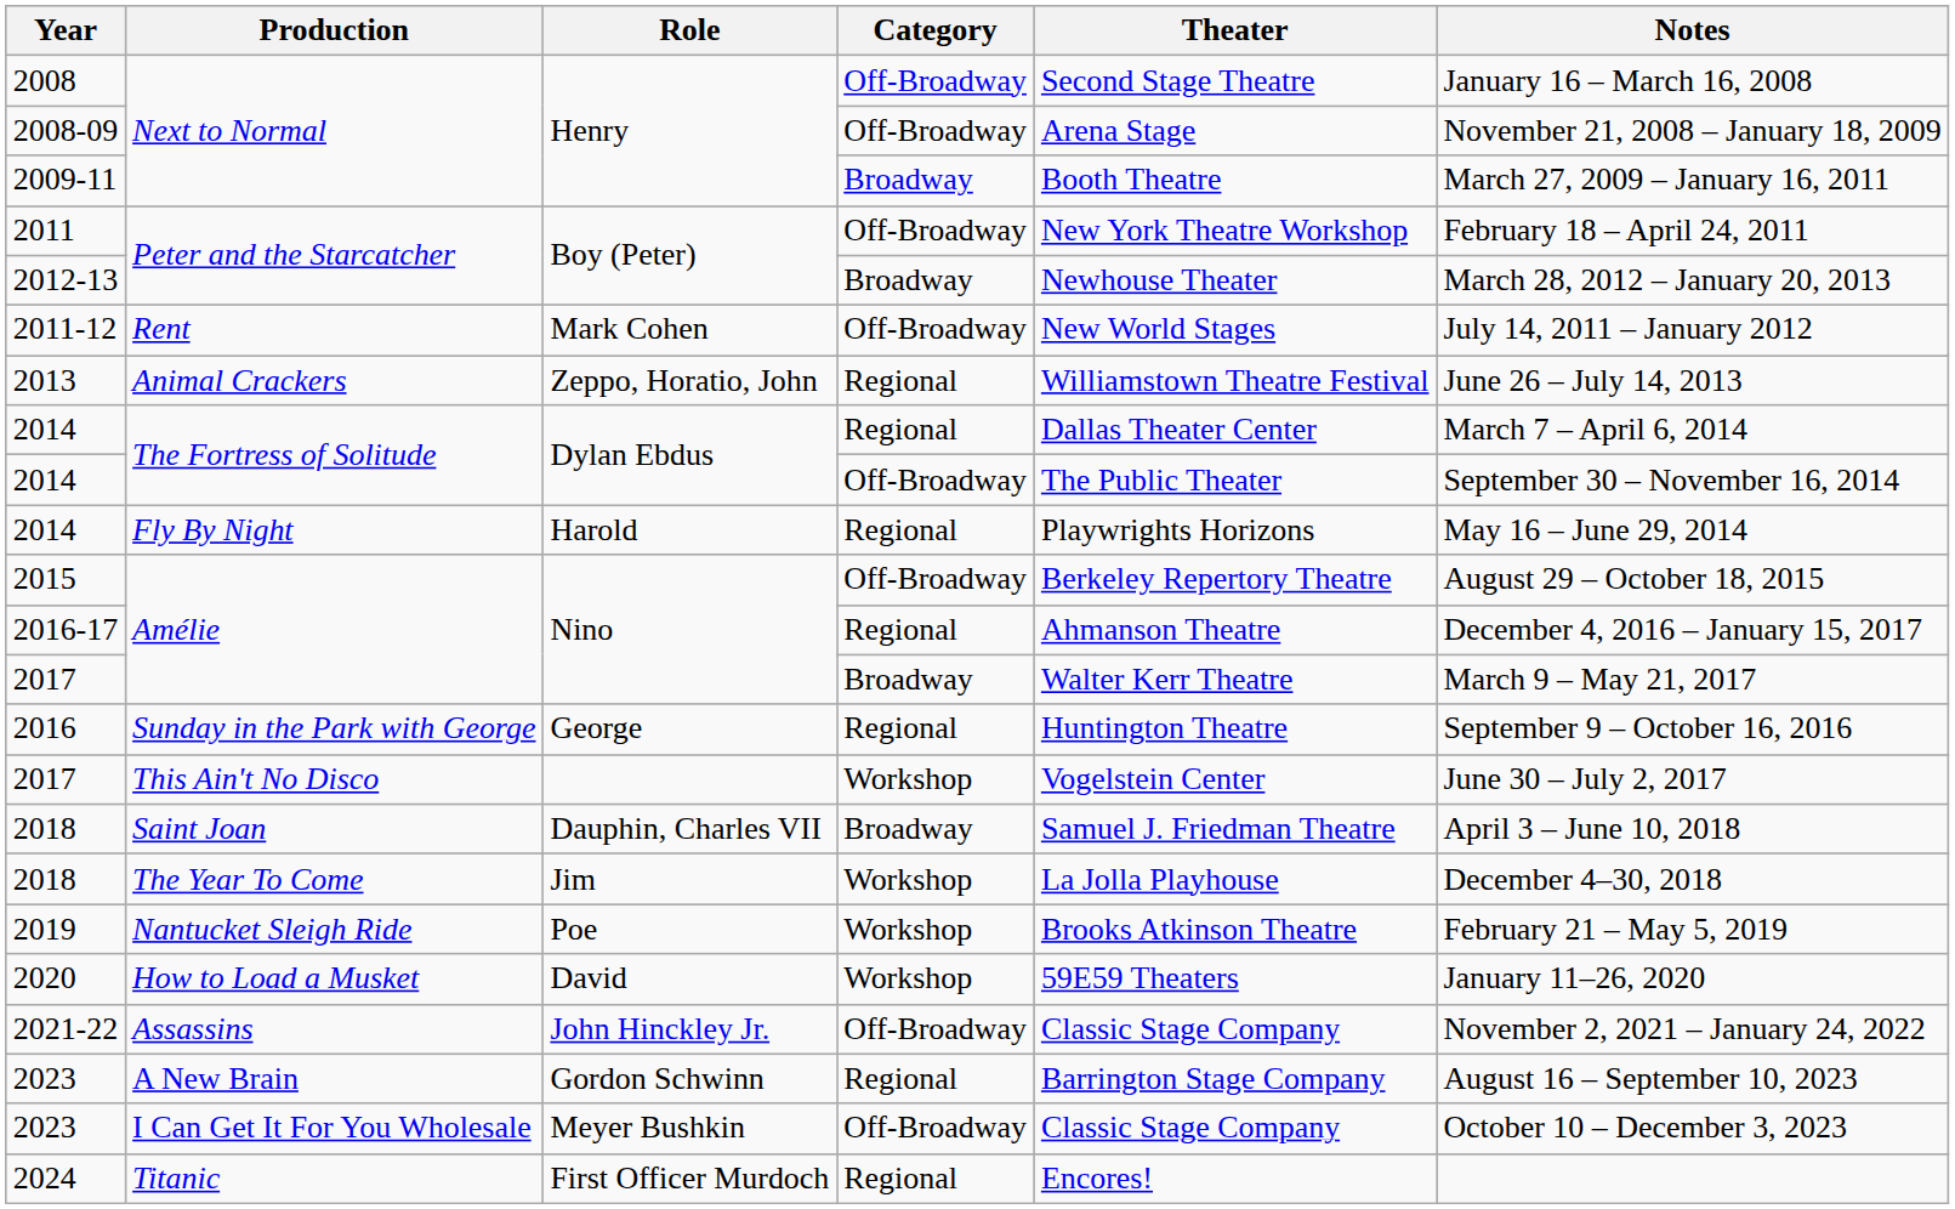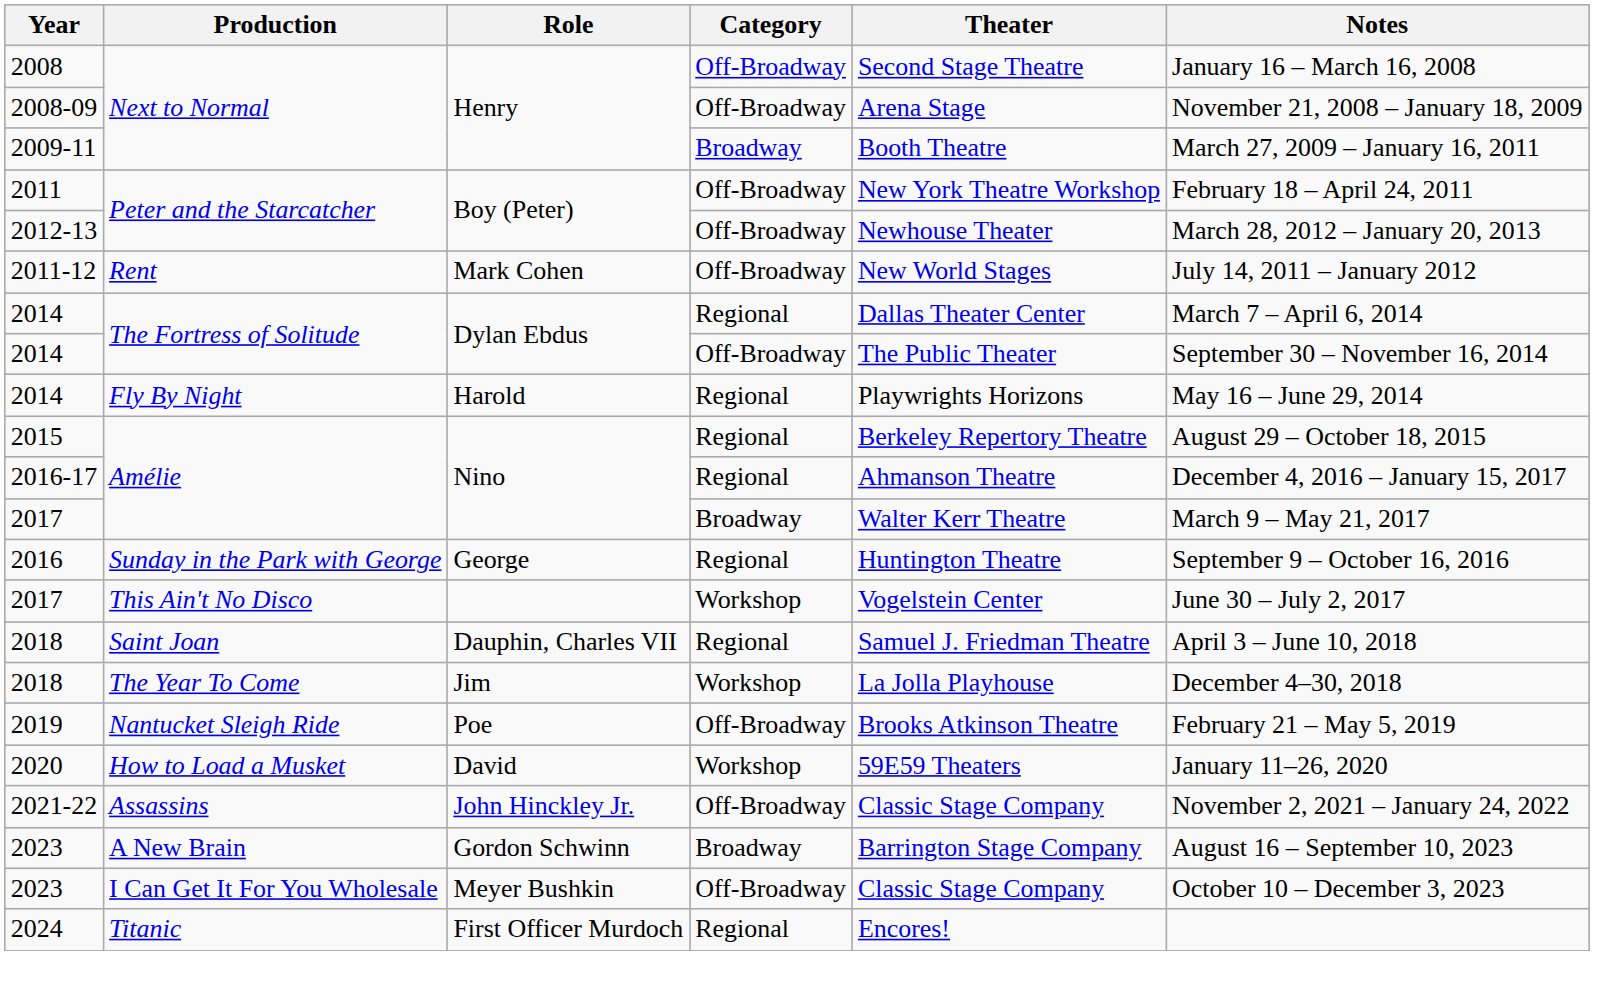 <table class="wikitable">
 <tr>
 <th>Year</th>
 <th><strong>Production</strong></th>
 <th><strong>Role</strong></th>
 <th><strong>Category</strong></th>
 <th>Theater</th>
 <th><strong>Notes</strong></th>
 </tr>
 <tr>
 <td>2008</td>
 <td rowspan="3"><em><a href='#'>Next to Normal</a></em></td>
 <td rowspan="3">Henry</td>
 <td><a href='#'>Off-Broadway</a></td>
 <td><a href='#'>Second Stage Theatre</a></td>
 <td>January 16 – March 16, 2008</td>
 </tr>
 <tr>
 <td>2008-09</td>
 <td>Off-Broadway</td>
 <td><a href='#'>Arena Stage</a></td>
 <td>November 21, 2008 – January 18, 2009</td>
 </tr>
 <tr>
 <td>2009-11</td>
 <td><a href='#'>Broadway</a></td>
 <td><a href='#'>Booth Theatre</a></td>
 <td>March 27, 2009 – January 16, 2011</td>
 </tr>
 <tr>
 <td>2011</td>
 <td rowspan="2"><em><a href='#'>Peter and the Starcatcher</a></em></td>
 <td rowspan="2">Boy (Peter)</td>
 <td>Off-Broadway</td>
 <td><a href='#'>New York Theatre Workshop</a></td>
 <td>February 18 – April 24, 2011</td>
 </tr>
 <tr>
 <td>2012-13</td>
-<td>Broadway</td>
+<td>Off-Broadway</td>
 <td><a href='#'>Newhouse Theater</a></td>
 <td>March 28, 2012 – January 20, 2013</td>
 </tr>
 <tr>
 <td>2011-12</td>
 <td><em><a href='#'>Rent</a></em></td>
 <td>Mark Cohen</td>
 <td>Off-Broadway</td>
 <td><a href='#'>New World Stages</a></td>
 <td>July 14, 2011 – January 2012</td>
-</tr>
-<tr>
-<td>2013</td>
-<td><a href='#'><em>Animal Crackers</em></a></td>
-<td>Zeppo, Horatio, John</td>
-<td>Regional</td>
-<td><a href='#'>Williamstown Theatre Festival</a></td>
-<td>June 26 – July 14, 2013</td>
 </tr>
 <tr>
 <td>2014</td>
 <td rowspan="2"><em><a href='#'>The Fortress of Solitude</a></em></td>
 <td rowspan="2">Dylan Ebdus</td>
 <td>Regional</td>
 <td><a href='#'>Dallas Theater Center</a></td>
 <td>March 7 – April 6, 2014</td>
 </tr>
 <tr>
 <td>2014</td>
 <td>Off-Broadway</td>
 <td><a href='#'>The Public Theater</a></td>
 <td>September 30 – November 16, 2014</td>
 </tr>
 <tr>
 <td>2014</td>
 <td><em><a href='#'>Fly By Night</a></em></td>
 <td>Harold</td>
 <td>Regional</td>
 <td>Playwrights Horizons</td>
 <td>May 16 – June 29, 2014</td>
 </tr>
 <tr>
 <td>2015</td>
 <td rowspan="3"><em><a href='#'>Amélie</a></em></td>
 <td rowspan="3">Nino</td>
-<td>Off-Broadway</td>
+<td>Regional</td>
 <td><a href='#'>Berkeley Repertory Theatre</a></td>
 <td>August 29 – October 18, 2015</td>
 </tr>
 <tr>
 <td>2016-17</td>
 <td>Regional</td>
 <td><a href='#'>Ahmanson Theatre</a></td>
 <td>December 4, 2016 – January 15, 2017</td>
 </tr>
 <tr>
 <td>2017</td>
 <td>Broadway</td>
 <td><a href='#'>Walter Kerr Theatre</a></td>
 <td>March 9 – May 21, 2017</td>
 </tr>
 <tr>
 <td>2016</td>
 <td><em><a href='#'>Sunday in the Park with George</a></em></td>
 <td>George</td>
 <td>Regional</td>
 <td><a href='#'>Huntington Theatre</a></td>
 <td>September 9 – October 16, 2016</td>
 </tr>
 <tr>
 <td>2017</td>
 <td><a href='#'><em>This Ain't No Disco</em></a></td>
 <td></td>
 <td>Workshop</td>
 <td><a href='#'>Vogelstein Center</a></td>
 <td>June 30 – July 2, 2017</td>
 </tr>
 <tr>
 <td>2018</td>
 <td><em><a href='#'>Saint Joan</a></em></td>
 <td>Dauphin, Charles VII</td>
-<td>Broadway</td>
+<td>Regional</td>
 <td><a href='#'>Samuel J. Friedman Theatre</a></td>
 <td>April 3 – June 10, 2018</td>
 </tr>
 <tr>
 <td>2018</td>
 <td><a href='#'><em>The Year To Come</em></a></td>
 <td>Jim</td>
 <td>Workshop</td>
 <td><a href='#'>La Jolla Playhouse</a></td>
 <td>December 4–30, 2018</td>
 </tr>
 <tr>
 <td>2019</td>
 <td><a href='#'><em>Nantucket Sleigh Ride</em></a></td>
 <td>Poe</td>
-<td>Workshop</td>
+<td>Off-Broadway</td>
 <td><a href='#'>Brooks Atkinson Theatre</a></td>
 <td>February 21 – May 5, 2019</td>
 </tr>
 <tr>
 <td>2020</td>
 <td><em><a href='#'>How to Load a Musket</a></em></td>
 <td>David</td>
 <td>Workshop</td>
 <td><a href='#'>59E59 Theaters</a></td>
 <td>January 11–26, 2020</td>
 </tr>
 <tr>
 <td>2021-22</td>
 <td><a href='#'><em>Assassins</em></a></td>
 <td><a href='#'>John Hinckley Jr.</a></td>
 <td>Off-Broadway</td>
 <td><a href='#'>Classic Stage Company</a></td>
 <td>November 2, 2021 – January 24, 2022</td>
 </tr>
 <tr>
 <td>2023</td>
 <td><a href='#'>A New Brain</a></td>
 <td>Gordon Schwinn</td>
-<td>Regional</td>
+<td>Broadway</td>
 <td><a href='#'>Barrington Stage Company</a></td>
 <td>August 16 – September 10, 2023</td>
 </tr>
 <tr>
 <td>2023</td>
 <td><a href='#'>I Can Get It For You Wholesale</a></td>
 <td>Meyer Bushkin</td>
 <td>Off-Broadway</td>
 <td><a href='#'>Classic Stage Company</a></td>
 <td>October 10 – December 3, 2023</td>
 </tr>
 <tr>
 <td>2024</td>
 <td><em><a href='#'>Titanic</a></em></td>
 <td>First Officer Murdoch</td>
 <td>Regional</td>
 <td><a href='#'>Encores!</a></td>
 </tr>
 </table>
